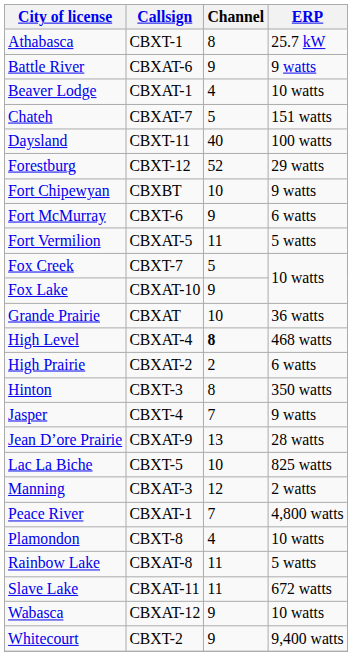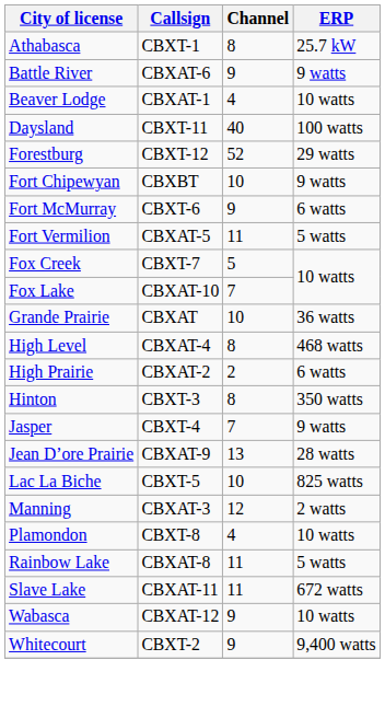 <table class="wikitable sortable">
 <tr>
 <th><a href='#'>City of license</a></th>
 <th><a href='#'>Callsign</a></th>
 <th>Channel</th>
 <th><a href='#'>ERP</a></th>
 </tr>
 <tr>
 <td><a href='#'>Athabasca</a></td>
 <td>CBXT-1</td>
 <td>8</td>
 <td>25.7 <a href='#'>kW</a></td>
 </tr>
 <tr>
 <td><a href='#'>Battle River</a></td>
 <td>CBXAT-6</td>
 <td>9</td>
 <td>9 <a href='#'>watts</a></td>
 </tr>
 <tr>
 <td><a href='#'>Beaver Lodge</a></td>
 <td>CBXAT-1</td>
 <td>4</td>
 <td>10 watts</td>
-</tr>
-<tr>
-<td><a href='#'>Chateh</a></td>
-<td>CBXAT-7</td>
-<td>5</td>
-<td>151 watts</td>
 </tr>
 <tr>
 <td><a href='#'>Daysland</a></td>
 <td>CBXT-11</td>
 <td>40</td>
 <td>100 watts</td>
 </tr>
 <tr>
 <td><a href='#'>Forestburg</a></td>
 <td>CBXT-12</td>
 <td>52</td>
 <td>29 watts</td>
 </tr>
 <tr>
 <td><a href='#'>Fort Chipewyan</a></td>
 <td>CBXBT</td>
 <td>10</td>
 <td>9 watts</td>
 </tr>
 <tr>
 <td><a href='#'>Fort McMurray</a></td>
 <td>CBXT-6</td>
 <td>9</td>
 <td>6 watts</td>
 </tr>
 <tr>
 <td><a href='#'>Fort Vermilion</a></td>
 <td>CBXAT-5</td>
 <td>11</td>
 <td>5 watts</td>
 </tr>
 <tr>
 <td><a href='#'>Fox Creek</a></td>
 <td>CBXT-7</td>
 <td>5</td>
 <td rowspan=2>10 watts</td>
 </tr>
 <tr>
 <td><a href='#'>Fox Lake</a></td>
 <td>CBXAT-10</td>
-<td>9</td>
+<td>7</td>
 </tr>
 <tr>
 <td><a href='#'>Grande Prairie</a></td>
 <td>CBXAT</td>
 <td>10</td>
 <td>36 watts</td>
 </tr>
 <tr>
 <td><a href='#'>High Level</a></td>
 <td>CBXAT-4</td>
-<td><strong>8</strong></td>
+<td>8</td>
 <td>468 watts</td>
 </tr>
 <tr>
 <td><a href='#'>High Prairie</a></td>
 <td>CBXAT-2</td>
 <td>2</td>
 <td>6 watts</td>
 </tr>
 <tr>
 <td><a href='#'>Hinton</a></td>
 <td>CBXT-3</td>
 <td>8</td>
 <td>350 watts</td>
 </tr>
 <tr>
 <td><a href='#'>Jasper</a></td>
 <td>CBXT-4</td>
 <td>7</td>
 <td>9 watts</td>
 </tr>
 <tr>
 <td><a href='#'>Jean D’ore Prairie</a></td>
 <td>CBXAT-9</td>
 <td>13</td>
 <td>28 watts</td>
 </tr>
 <tr>
 <td><a href='#'>Lac La Biche</a></td>
 <td>CBXT-5</td>
 <td>10</td>
 <td>825 watts</td>
 </tr>
 <tr>
 <td><a href='#'>Manning</a></td>
 <td>CBXAT-3</td>
 <td>12</td>
 <td>2 watts</td>
 </tr>
 <tr>
-<td><a href='#'>Peace River</a></td>
-<td>CBXAT-1</td>
-<td>7</td>
-<td>4,800 watts</td>
-</tr>
-<tr>
 <td><a href='#'>Plamondon</a></td>
 <td>CBXT-8</td>
 <td>4</td>
 <td>10 watts</td>
 </tr>
 <tr>
 <td><a href='#'>Rainbow Lake</a></td>
 <td>CBXAT-8</td>
 <td>11</td>
 <td>5 watts</td>
 </tr>
 <tr>
 <td><a href='#'>Slave Lake</a></td>
 <td>CBXAT-11</td>
 <td>11</td>
 <td>672 watts</td>
 </tr>
 <tr>
 <td><a href='#'>Wabasca</a></td>
 <td>CBXAT-12</td>
 <td>9</td>
 <td>10 watts</td>
 </tr>
 <tr>
 <td><a href='#'>Whitecourt</a></td>
 <td>CBXT-2</td>
 <td>9</td>
 <td>9,400 watts</td>
 </tr>
 <tr>
 </tr>
 </table>
